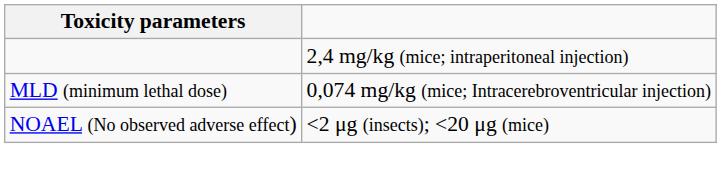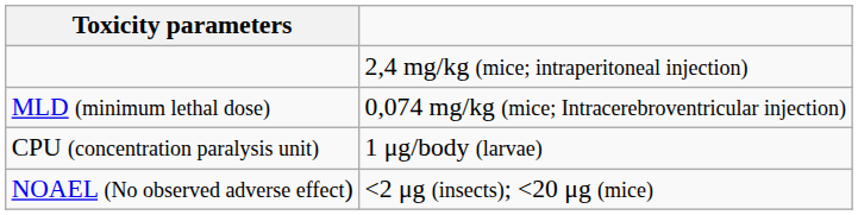 <table class="wikitable">
 <tr>
 <th><strong>Toxicity parameters</strong></th>
 </tr>
 <tr>
 <td></td>
 <td>2,4 mg/kg <small>(mice; intraperitoneal injection)</small></td>
 </tr>
 <tr>
 <td><a href='#'>MLD</a> <small>(minimum lethal dose)</small></td>
 <td>0,074 mg/kg <small>(mice; Intracerebroventricular injection)</small></td>
 </tr>
 <tr>
+<td>CPU <small>(concentration paralysis unit)</small></td>
+<td>1 μg/body <small>(larvae)</small></td>
+</tr>
+<tr>
 <td><a href='#'>NOAEL</a> <small>(No observed adverse effect</small>)</td>
 <td><2 μg <small>(insects)</small>; <20 μg <small>(mice)</small></td>
 </tr>
 </table>
